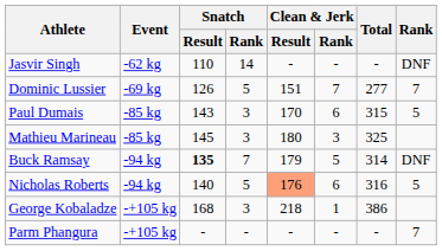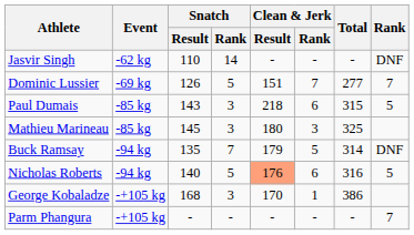 <table class="wikitable" style="font-size:90%">
 <tr>
 <th rowspan="2">Athlete</th>
 <th rowspan="2">Event</th>
 <th colspan="2">Snatch</th>
 <th colspan="2">Clean & Jerk</th>
 <th rowspan="2">Total</th>
 <th rowspan="2">Rank</th>
 </tr>
 <tr>
 <th>Result</th>
 <th>Rank</th>
 <th>Result</th>
 <th>Rank</th>
 </tr>
 <tr>
 <td><a href='#'>Jasvir Singh</a></td>
 <td><a href='#'>-62 kg</a></td>
 <td align=center>110</td>
 <td align=center>14</td>
 <td align=center>-</td>
 <td align=center>-</td>
 <td align=center>-</td>
 <td align=center>DNF</td>
 </tr>
 <tr>
 <td><a href='#'>Dominic Lussier</a></td>
 <td><a href='#'>-69 kg</a></td>
 <td align=center>126</td>
 <td align=center>5</td>
 <td align=center>151</td>
 <td align=center>7</td>
 <td align=center>277</td>
 <td align=center>7</td>
 </tr>
 <tr>
 <td><a href='#'>Paul Dumais</a></td>
 <td><a href='#'>-85 kg</a></td>
 <td align=center>143</td>
 <td align=center>3</td>
-<td align=center>170</td>
+<td align=center>218</td>
 <td align=center>6</td>
 <td align=center>315</td>
 <td align=center>5</td>
 </tr>
 <tr>
 <td><a href='#'>Mathieu Marineau</a></td>
 <td><a href='#'>-85 kg</a></td>
 <td align=center>145</td>
 <td align=center>3</td>
 <td align=center>180</td>
 <td align=center>3</td>
 <td align=center>325</td>
 <td align=center></td>
 </tr>
 <tr>
 <td><a href='#'>Buck Ramsay</a></td>
 <td><a href='#'>-94 kg</a></td>
-<td align=center><strong>135</strong></td>
+<td align=center>135</td>
 <td align=center>7</td>
 <td align=center>179</td>
 <td align=center>5</td>
 <td align=center>314</td>
 <td align=center>DNF</td>
 </tr>
 <tr>
 <td><a href='#'>Nicholas Roberts</a></td>
 <td><a href='#'>-94 kg</a></td>
 <td align=center>140</td>
 <td align=center>5</td>
 <td align=center style="background: lightsalmon;">176</td>
 <td align=center>6</td>
 <td align=center>316</td>
 <td align=center>5</td>
 </tr>
 <tr>
 <td><a href='#'>George Kobaladze</a></td>
 <td><a href='#'>-+105 kg</a></td>
 <td align=center>168</td>
 <td align=center>3</td>
-<td align=center>218</td>
+<td align=center>170</td>
 <td align=center>1</td>
 <td align=center>386</td>
 <td align=center></td>
 </tr>
 <tr>
 <td><a href='#'>Parm Phangura</a></td>
 <td><a href='#'>-+105 kg</a></td>
 <td align=center>-</td>
 <td align=center>-</td>
 <td align=center>-</td>
 <td align=center>-</td>
 <td align=center>-</td>
 <td align=center>7</td>
 </tr>
 </table>
